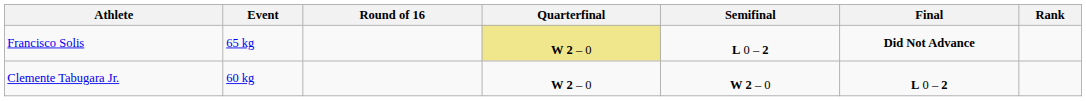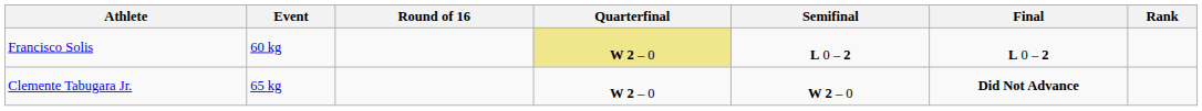 <table class="wikitable" width="98%" style="text-align:left; font-size:90%">
 <tr>
 <th width="11%">Athlete</th>
 <th width="4%">Event</th>
 <th width="9%">Round of 16</th>
 <th width="9%">Quarterfinal</th>
 <th width="9%">Semifinal</th>
 <th width="9%">Final</th>
 <th width="3%">Rank</th>
 </tr>
 <tr>
 <td><a href='#'>Francisco Solis</a></td>
-<td><a href='#'>65 kg</a></td>
+<td><a href='#'>60 kg</a></td>
 <td></td>
 <td style="background: khaki; text-align:center;"> <br> <strong>W</strong> <strong>2</strong> – 0</td>
 <td style="text-align:center;"> <br> <strong>L</strong> 0 – <strong>2</strong></td>
-<td style="text-align:center;"><strong>Did Not Advance</strong></td>
+<td style="text-align:center;"> <br> <strong>L</strong> 0 – <strong>2</strong></td>
 <td align=center></td>
 </tr>
 <tr>
 <td><a href='#'>Clemente Tabugara Jr.</a></td>
-<td><a href='#'>60 kg</a></td>
+<td><a href='#'>65 kg</a></td>
 <td></td>
 <td style="text-align:center;"> <br> <strong>W</strong> <strong>2</strong> – 0</td>
 <td style="text-align:center;"> <br> <strong>W</strong> <strong>2</strong> – 0</td>
-<td style="text-align:center;"> <br> <strong>L</strong> 0 – <strong>2</strong></td>
+<td style="text-align:center;"><strong>Did Not Advance</strong></td>
 <td align=center></td>
 </tr>
 </table>
